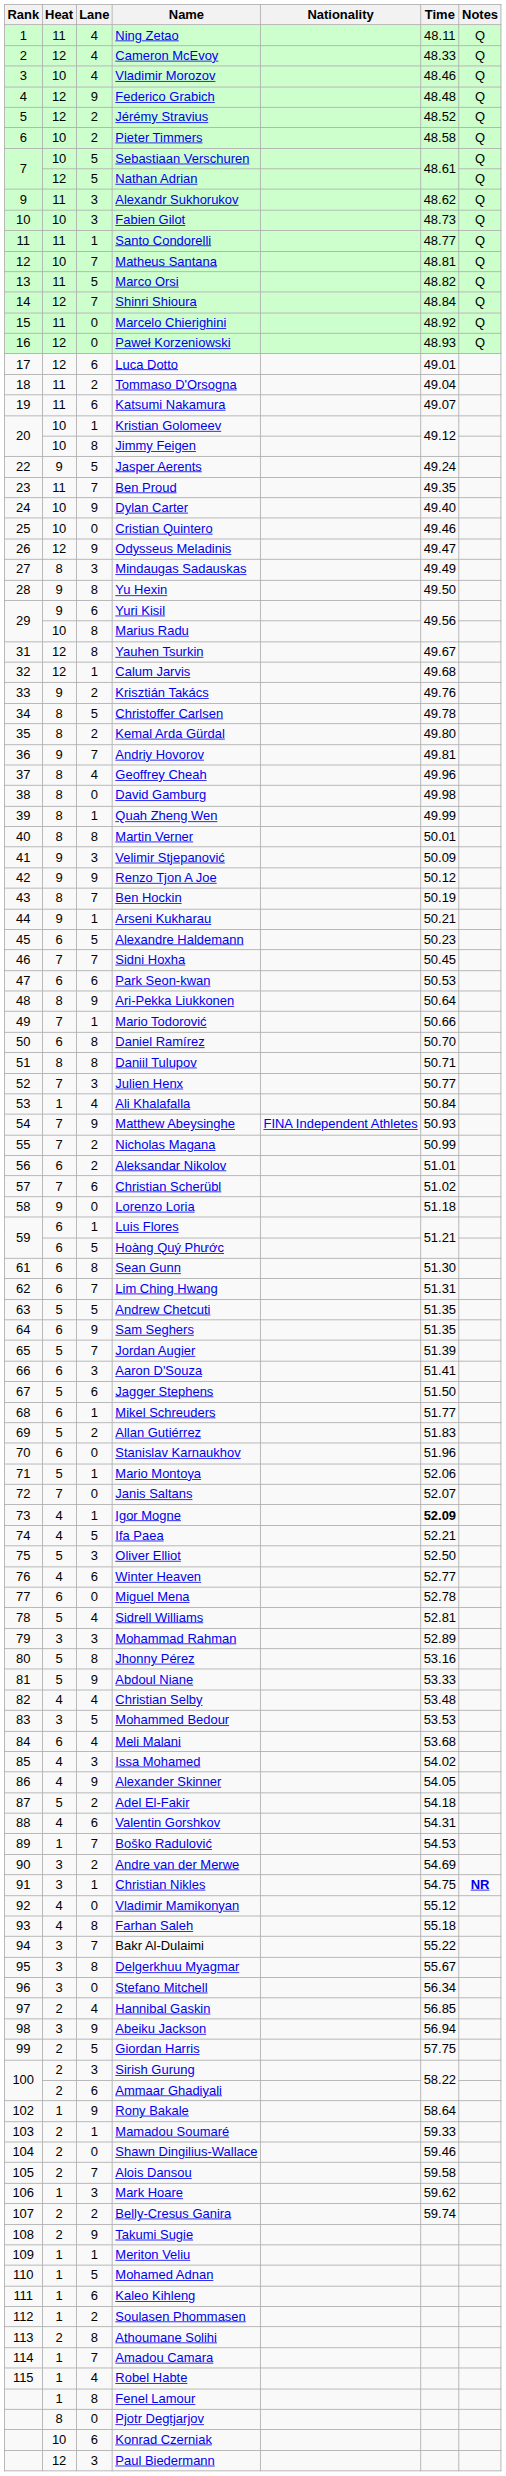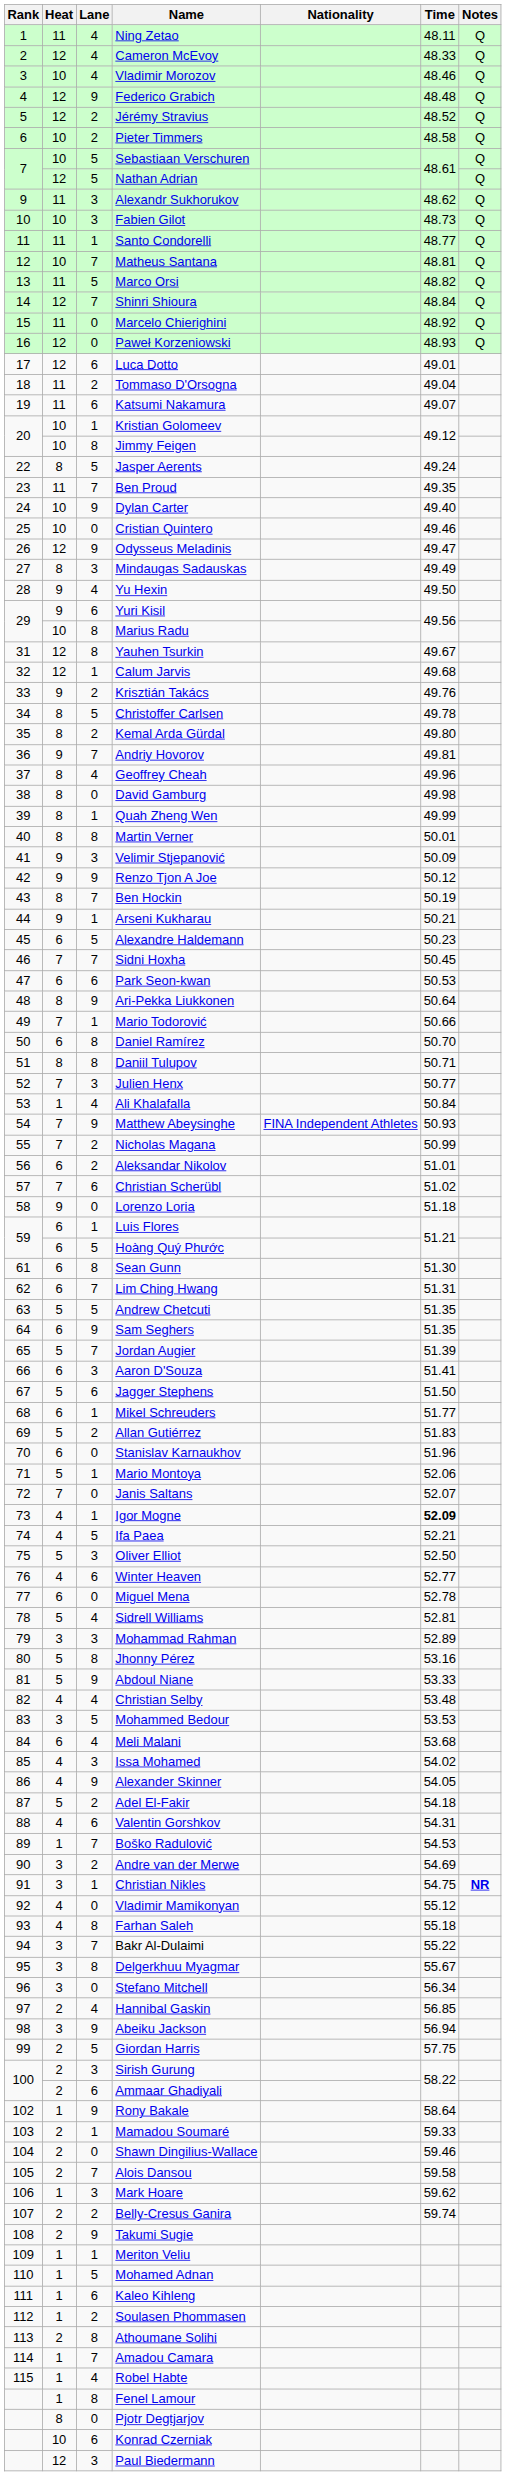 <table class="wikitable sortable" style="text-align:center">
 <tr>
 <th>Rank</th>
 <th>Heat</th>
 <th>Lane</th>
 <th>Name</th>
 <th>Nationality</th>
 <th>Time</th>
 <th>Notes</th>
 </tr>
 <tr bgcolor=ccffcc>
 <td>1</td>
 <td>11</td>
 <td>4</td>
 <td align=left><a href='#'>Ning Zetao</a></td>
 <td align=left></td>
 <td>48.11</td>
 <td>Q</td>
 </tr>
 <tr bgcolor=ccffcc>
 <td>2</td>
 <td>12</td>
 <td>4</td>
 <td align=left><a href='#'>Cameron McEvoy</a></td>
 <td align=left></td>
 <td>48.33</td>
 <td>Q</td>
 </tr>
 <tr bgcolor=ccffcc>
 <td>3</td>
 <td>10</td>
 <td>4</td>
 <td align=left><a href='#'>Vladimir Morozov</a></td>
 <td align=left></td>
 <td>48.46</td>
 <td>Q</td>
 </tr>
 <tr bgcolor=ccffcc>
 <td>4</td>
 <td>12</td>
 <td>9</td>
 <td align=left><a href='#'>Federico Grabich</a></td>
 <td align=left></td>
 <td>48.48</td>
 <td>Q</td>
 </tr>
 <tr bgcolor=ccffcc>
 <td>5</td>
 <td>12</td>
 <td>2</td>
 <td align=left><a href='#'>Jérémy Stravius</a></td>
 <td align=left></td>
 <td>48.52</td>
 <td>Q</td>
 </tr>
 <tr bgcolor=ccffcc>
 <td>6</td>
 <td>10</td>
 <td>2</td>
 <td align=left><a href='#'>Pieter Timmers</a></td>
 <td align=left></td>
 <td>48.58</td>
 <td>Q</td>
 </tr>
 <tr bgcolor=ccffcc>
 <td rowspan=2>7</td>
 <td>10</td>
 <td>5</td>
 <td align=left><a href='#'>Sebastiaan Verschuren</a></td>
 <td align=left></td>
 <td rowspan=2>48.61</td>
 <td>Q</td>
 </tr>
 <tr bgcolor=ccffcc>
 <td>12</td>
 <td>5</td>
 <td align=left><a href='#'>Nathan Adrian</a></td>
 <td align=left></td>
 <td>Q</td>
 </tr>
 <tr bgcolor=ccffcc>
 <td>9</td>
 <td>11</td>
 <td>3</td>
 <td align=left><a href='#'>Alexandr Sukhorukov</a></td>
 <td align=left></td>
 <td>48.62</td>
 <td>Q</td>
 </tr>
 <tr bgcolor=ccffcc>
 <td>10</td>
 <td>10</td>
 <td>3</td>
 <td align=left><a href='#'>Fabien Gilot</a></td>
 <td align=left></td>
 <td>48.73</td>
 <td>Q</td>
 </tr>
 <tr bgcolor=ccffcc>
 <td>11</td>
 <td>11</td>
 <td>1</td>
 <td align=left><a href='#'>Santo Condorelli</a></td>
 <td align=left></td>
 <td>48.77</td>
 <td>Q</td>
 </tr>
 <tr bgcolor=ccffcc>
 <td>12</td>
 <td>10</td>
 <td>7</td>
 <td align=left><a href='#'>Matheus Santana</a></td>
 <td align=left></td>
 <td>48.81</td>
 <td>Q</td>
 </tr>
 <tr bgcolor=ccffcc>
 <td>13</td>
 <td>11</td>
 <td>5</td>
 <td align=left><a href='#'>Marco Orsi</a></td>
 <td align=left></td>
 <td>48.82</td>
 <td>Q</td>
 </tr>
 <tr bgcolor=ccffcc>
 <td>14</td>
 <td>12</td>
 <td>7</td>
 <td align=left><a href='#'>Shinri Shioura</a></td>
 <td align=left></td>
 <td>48.84</td>
 <td>Q</td>
 </tr>
 <tr bgcolor=ccffcc>
 <td>15</td>
 <td>11</td>
 <td>0</td>
 <td align=left><a href='#'>Marcelo Chierighini</a></td>
 <td align=left></td>
 <td>48.92</td>
 <td>Q</td>
 </tr>
 <tr bgcolor=ccffcc>
 <td>16</td>
 <td>12</td>
 <td>0</td>
 <td align=left><a href='#'>Paweł Korzeniowski</a></td>
 <td align=left></td>
 <td>48.93</td>
 <td>Q</td>
 </tr>
 <tr>
 <td>17</td>
 <td>12</td>
 <td>6</td>
 <td align=left><a href='#'>Luca Dotto</a></td>
 <td align=left></td>
 <td>49.01</td>
 <td></td>
 </tr>
 <tr>
 <td>18</td>
 <td>11</td>
 <td>2</td>
 <td align=left><a href='#'>Tommaso D'Orsogna</a></td>
 <td align=left></td>
 <td>49.04</td>
 <td></td>
 </tr>
 <tr>
 <td>19</td>
 <td>11</td>
 <td>6</td>
 <td align=left><a href='#'>Katsumi Nakamura</a></td>
 <td align=left></td>
 <td>49.07</td>
 <td></td>
 </tr>
 <tr>
 <td rowspan=2>20</td>
 <td>10</td>
 <td>1</td>
 <td align=left><a href='#'>Kristian Golomeev</a></td>
 <td align=left></td>
 <td rowspan=2>49.12</td>
 <td></td>
 </tr>
 <tr>
 <td>10</td>
 <td>8</td>
 <td align=left><a href='#'>Jimmy Feigen</a></td>
 <td align=left></td>
 <td></td>
 </tr>
 <tr>
 <td>22</td>
-<td>9</td>
+<td>8</td>
 <td>5</td>
 <td align=left><a href='#'>Jasper Aerents</a></td>
 <td align=left></td>
 <td>49.24</td>
 <td></td>
 </tr>
 <tr>
 <td>23</td>
 <td>11</td>
 <td>7</td>
 <td align=left><a href='#'>Ben Proud</a></td>
 <td align=left></td>
 <td>49.35</td>
 <td></td>
 </tr>
 <tr>
 <td>24</td>
 <td>10</td>
 <td>9</td>
 <td align=left><a href='#'>Dylan Carter</a></td>
 <td align=left></td>
 <td>49.40</td>
 <td></td>
 </tr>
 <tr>
 <td>25</td>
 <td>10</td>
 <td>0</td>
 <td align=left><a href='#'>Cristian Quintero</a></td>
 <td align=left></td>
 <td>49.46</td>
 <td></td>
 </tr>
 <tr>
 <td>26</td>
 <td>12</td>
 <td>9</td>
 <td align=left><a href='#'>Odysseus Meladinis</a></td>
 <td align=left></td>
 <td>49.47</td>
 <td></td>
 </tr>
 <tr>
 <td>27</td>
 <td>8</td>
 <td>3</td>
 <td align=left><a href='#'>Mindaugas Sadauskas</a></td>
 <td align=left></td>
 <td>49.49</td>
 <td></td>
 </tr>
 <tr>
 <td>28</td>
 <td>9</td>
-<td>8</td>
+<td>4</td>
 <td align=left><a href='#'>Yu Hexin</a></td>
 <td align=left></td>
 <td>49.50</td>
 <td></td>
 </tr>
 <tr>
 <td rowspan=2>29</td>
 <td>9</td>
 <td>6</td>
 <td align=left><a href='#'>Yuri Kisil</a></td>
 <td align=left></td>
 <td rowspan=2>49.56</td>
 <td></td>
 </tr>
 <tr>
 <td>10</td>
 <td>8</td>
 <td align=left><a href='#'>Marius Radu</a></td>
 <td align=left></td>
 <td></td>
 </tr>
 <tr>
 <td>31</td>
 <td>12</td>
 <td>8</td>
 <td align=left><a href='#'>Yauhen Tsurkin</a></td>
 <td align=left></td>
 <td>49.67</td>
 <td></td>
 </tr>
 <tr>
 <td>32</td>
 <td>12</td>
 <td>1</td>
 <td align=left><a href='#'>Calum Jarvis</a></td>
 <td align=left></td>
 <td>49.68</td>
 <td></td>
 </tr>
 <tr>
 <td>33</td>
 <td>9</td>
 <td>2</td>
 <td align=left><a href='#'>Krisztián Takács</a></td>
 <td align=left></td>
 <td>49.76</td>
 <td></td>
 </tr>
 <tr>
 <td>34</td>
 <td>8</td>
 <td>5</td>
 <td align=left><a href='#'>Christoffer Carlsen</a></td>
 <td align=left></td>
 <td>49.78</td>
 <td></td>
 </tr>
 <tr>
 <td>35</td>
 <td>8</td>
 <td>2</td>
 <td align=left><a href='#'>Kemal Arda Gürdal</a></td>
 <td align=left></td>
 <td>49.80</td>
 <td></td>
 </tr>
 <tr>
 <td>36</td>
 <td>9</td>
 <td>7</td>
 <td align=left><a href='#'>Andriy Hovorov</a></td>
 <td align=left></td>
 <td>49.81</td>
 <td></td>
 </tr>
 <tr>
 <td>37</td>
 <td>8</td>
 <td>4</td>
 <td align=left><a href='#'>Geoffrey Cheah</a></td>
 <td align=left></td>
 <td>49.96</td>
 <td></td>
 </tr>
 <tr>
 <td>38</td>
 <td>8</td>
 <td>0</td>
 <td align=left><a href='#'>David Gamburg</a></td>
 <td align=left></td>
 <td>49.98</td>
 <td></td>
 </tr>
 <tr>
 <td>39</td>
 <td>8</td>
 <td>1</td>
 <td align=left><a href='#'>Quah Zheng Wen</a></td>
 <td align=left></td>
 <td>49.99</td>
 <td></td>
 </tr>
 <tr>
 <td>40</td>
 <td>8</td>
 <td>8</td>
 <td align=left><a href='#'>Martin Verner</a></td>
 <td align=left></td>
 <td>50.01</td>
 <td></td>
 </tr>
 <tr>
 <td>41</td>
 <td>9</td>
 <td>3</td>
 <td align=left><a href='#'>Velimir Stjepanović</a></td>
 <td align=left></td>
 <td>50.09</td>
 <td></td>
 </tr>
 <tr>
 <td>42</td>
 <td>9</td>
 <td>9</td>
 <td align=left><a href='#'>Renzo Tjon A Joe</a></td>
 <td align=left></td>
 <td>50.12</td>
 <td></td>
 </tr>
 <tr>
 <td>43</td>
 <td>8</td>
 <td>7</td>
 <td align=left><a href='#'>Ben Hockin</a></td>
 <td align=left></td>
 <td>50.19</td>
 <td></td>
 </tr>
 <tr>
 <td>44</td>
 <td>9</td>
 <td>1</td>
 <td align=left><a href='#'>Arseni Kukharau</a></td>
 <td align=left></td>
 <td>50.21</td>
 <td></td>
 </tr>
 <tr>
 <td>45</td>
 <td>6</td>
 <td>5</td>
 <td align=left><a href='#'>Alexandre Haldemann</a></td>
 <td align=left></td>
 <td>50.23</td>
 <td></td>
 </tr>
 <tr>
 <td>46</td>
 <td>7</td>
 <td>7</td>
 <td align=left><a href='#'>Sidni Hoxha</a></td>
 <td align=left></td>
 <td>50.45</td>
 <td></td>
 </tr>
 <tr>
 <td>47</td>
 <td>6</td>
 <td>6</td>
 <td align=left><a href='#'>Park Seon-kwan</a></td>
 <td align=left></td>
 <td>50.53</td>
 <td></td>
 </tr>
 <tr>
 <td>48</td>
 <td>8</td>
 <td>9</td>
 <td align=left><a href='#'>Ari-Pekka Liukkonen</a></td>
 <td align=left></td>
 <td>50.64</td>
 <td></td>
 </tr>
 <tr>
 <td>49</td>
 <td>7</td>
 <td>1</td>
 <td align=left><a href='#'>Mario Todorović</a></td>
 <td align=left></td>
 <td>50.66</td>
 <td></td>
 </tr>
 <tr>
 <td>50</td>
 <td>6</td>
 <td>8</td>
 <td align=left><a href='#'>Daniel Ramírez</a></td>
 <td align=left></td>
 <td>50.70</td>
 <td></td>
 </tr>
 <tr>
 <td>51</td>
 <td>8</td>
 <td>8</td>
 <td align=left><a href='#'>Daniil Tulupov</a></td>
 <td align=left></td>
 <td>50.71</td>
 <td></td>
 </tr>
 <tr>
 <td>52</td>
 <td>7</td>
 <td>3</td>
 <td align=left><a href='#'>Julien Henx</a></td>
 <td align=left></td>
 <td>50.77</td>
 <td></td>
 </tr>
 <tr>
 <td>53</td>
 <td>1</td>
 <td>4</td>
 <td align=left><a href='#'>Ali Khalafalla</a></td>
 <td align=left></td>
 <td>50.84</td>
 <td></td>
 </tr>
 <tr>
 <td>54</td>
 <td>7</td>
 <td>9</td>
 <td align=left><a href='#'>Matthew Abeysinghe</a></td>
 <td align=left><a href='#'>FINA Independent Athletes</a></td>
 <td>50.93</td>
 <td></td>
 </tr>
 <tr>
 <td>55</td>
 <td>7</td>
 <td>2</td>
 <td align=left><a href='#'>Nicholas Magana</a></td>
 <td align=left></td>
 <td>50.99</td>
 <td></td>
 </tr>
 <tr>
 <td>56</td>
 <td>6</td>
 <td>2</td>
 <td align=left><a href='#'>Aleksandar Nikolov</a></td>
 <td align=left></td>
 <td>51.01</td>
 <td></td>
 </tr>
 <tr>
 <td>57</td>
 <td>7</td>
 <td>6</td>
 <td align=left><a href='#'>Christian Scherübl</a></td>
 <td align=left></td>
 <td>51.02</td>
 <td></td>
 </tr>
 <tr>
 <td>58</td>
 <td>9</td>
 <td>0</td>
 <td align=left><a href='#'>Lorenzo Loria</a></td>
 <td align=left></td>
 <td>51.18</td>
 <td></td>
 </tr>
 <tr>
 <td rowspan=2>59</td>
 <td>6</td>
 <td>1</td>
 <td align=left><a href='#'>Luis Flores</a></td>
 <td align=left></td>
 <td rowspan=2>51.21</td>
 <td></td>
 </tr>
 <tr>
 <td>6</td>
 <td>5</td>
 <td align=left><a href='#'>Hoàng Quý Phước</a></td>
 <td align=left></td>
 <td></td>
 </tr>
 <tr>
 <td>61</td>
 <td>6</td>
 <td>8</td>
 <td align=left><a href='#'>Sean Gunn</a></td>
 <td align=left></td>
 <td>51.30</td>
 <td></td>
 </tr>
 <tr>
 <td>62</td>
 <td>6</td>
 <td>7</td>
 <td align=left><a href='#'>Lim Ching Hwang</a></td>
 <td align=left></td>
 <td>51.31</td>
 <td></td>
 </tr>
 <tr>
 <td>63</td>
 <td>5</td>
 <td>5</td>
 <td align=left><a href='#'>Andrew Chetcuti</a></td>
 <td align=left></td>
 <td>51.35</td>
 <td></td>
 </tr>
 <tr>
 <td>64</td>
 <td>6</td>
 <td>9</td>
 <td align=left><a href='#'>Sam Seghers</a></td>
 <td align=left></td>
 <td>51.35</td>
 <td></td>
 </tr>
 <tr>
 <td>65</td>
 <td>5</td>
 <td>7</td>
 <td align=left><a href='#'>Jordan Augier</a></td>
 <td align=left></td>
 <td>51.39</td>
 <td></td>
 </tr>
 <tr>
 <td>66</td>
 <td>6</td>
 <td>3</td>
 <td align=left><a href='#'>Aaron D'Souza</a></td>
 <td align=left></td>
 <td>51.41</td>
 <td></td>
 </tr>
 <tr>
 <td>67</td>
 <td>5</td>
 <td>6</td>
 <td align=left><a href='#'>Jagger Stephens</a></td>
 <td align=left></td>
 <td>51.50</td>
 <td></td>
 </tr>
 <tr>
 <td>68</td>
 <td>6</td>
 <td>1</td>
 <td align=left><a href='#'>Mikel Schreuders</a></td>
 <td align=left></td>
 <td>51.77</td>
 <td></td>
 </tr>
 <tr>
 <td>69</td>
 <td>5</td>
 <td>2</td>
 <td align=left><a href='#'>Allan Gutiérrez</a></td>
 <td align=left></td>
 <td>51.83</td>
 <td></td>
 </tr>
 <tr>
 <td>70</td>
 <td>6</td>
 <td>0</td>
 <td align=left><a href='#'>Stanislav Karnaukhov</a></td>
 <td align=left></td>
 <td>51.96</td>
 <td></td>
 </tr>
 <tr>
 <td>71</td>
 <td>5</td>
 <td>1</td>
 <td align=left><a href='#'>Mario Montoya</a></td>
 <td align=left></td>
 <td>52.06</td>
 <td></td>
 </tr>
 <tr>
 <td>72</td>
 <td>7</td>
 <td>0</td>
 <td align=left><a href='#'>Janis Saltans</a></td>
 <td align=left></td>
 <td>52.07</td>
 <td></td>
 </tr>
 <tr>
 <td>73</td>
 <td>4</td>
 <td>1</td>
 <td align=left><a href='#'>Igor Mogne</a></td>
 <td align=left></td>
 <td><strong>52.09</strong></td>
 <td></td>
 </tr>
 <tr>
 <td>74</td>
 <td>4</td>
 <td>5</td>
 <td align=left><a href='#'>Ifa Paea</a></td>
 <td align=left></td>
 <td>52.21</td>
 <td></td>
 </tr>
 <tr>
 <td>75</td>
 <td>5</td>
 <td>3</td>
 <td align=left><a href='#'>Oliver Elliot</a></td>
 <td align=left></td>
 <td>52.50</td>
 <td></td>
 </tr>
 <tr>
 <td>76</td>
 <td>4</td>
 <td>6</td>
 <td align=left><a href='#'>Winter Heaven</a></td>
 <td align=left></td>
 <td>52.77</td>
 <td></td>
 </tr>
 <tr>
 <td>77</td>
 <td>6</td>
 <td>0</td>
 <td align=left><a href='#'>Miguel Mena</a></td>
 <td align=left></td>
 <td>52.78</td>
 <td></td>
 </tr>
 <tr>
 <td>78</td>
 <td>5</td>
 <td>4</td>
 <td align=left><a href='#'>Sidrell Williams</a></td>
 <td align=left></td>
 <td>52.81</td>
 <td></td>
 </tr>
 <tr>
 <td>79</td>
 <td>3</td>
 <td>3</td>
 <td align=left><a href='#'>Mohammad Rahman</a></td>
 <td align=left></td>
 <td>52.89</td>
 <td></td>
 </tr>
 <tr>
 <td>80</td>
 <td>5</td>
 <td>8</td>
 <td align=left><a href='#'>Jhonny Pérez</a></td>
 <td align=left></td>
 <td>53.16</td>
 <td></td>
 </tr>
 <tr>
 <td>81</td>
 <td>5</td>
 <td>9</td>
 <td align=left><a href='#'>Abdoul Niane</a></td>
 <td align=left></td>
 <td>53.33</td>
 <td></td>
 </tr>
 <tr>
 <td>82</td>
 <td>4</td>
 <td>4</td>
 <td align=left><a href='#'>Christian Selby</a></td>
 <td align=left></td>
 <td>53.48</td>
 <td></td>
 </tr>
 <tr>
 <td>83</td>
 <td>3</td>
 <td>5</td>
 <td align=left><a href='#'>Mohammed Bedour</a></td>
 <td align=left></td>
 <td>53.53</td>
 <td></td>
 </tr>
 <tr>
 <td>84</td>
 <td>6</td>
 <td>4</td>
 <td align=left><a href='#'>Meli Malani</a></td>
 <td align=left></td>
 <td>53.68</td>
 <td></td>
 </tr>
 <tr>
 <td>85</td>
 <td>4</td>
 <td>3</td>
 <td align=left><a href='#'>Issa Mohamed</a></td>
 <td align=left></td>
 <td>54.02</td>
 <td></td>
 </tr>
 <tr>
 <td>86</td>
 <td>4</td>
 <td>9</td>
 <td align=left><a href='#'>Alexander Skinner</a></td>
 <td align=left></td>
 <td>54.05</td>
 <td></td>
 </tr>
 <tr>
 <td>87</td>
 <td>5</td>
 <td>2</td>
 <td align=left><a href='#'>Adel El-Fakir</a></td>
 <td align=left></td>
 <td>54.18</td>
 <td></td>
 </tr>
 <tr>
 <td>88</td>
 <td>4</td>
 <td>6</td>
 <td align=left><a href='#'>Valentin Gorshkov</a></td>
 <td align=left></td>
 <td>54.31</td>
 <td></td>
 </tr>
 <tr>
 <td>89</td>
 <td>1</td>
 <td>7</td>
 <td align=left><a href='#'>Boško Radulović</a></td>
 <td align=left></td>
 <td>54.53</td>
 <td></td>
 </tr>
 <tr>
 <td>90</td>
 <td>3</td>
 <td>2</td>
 <td align=left><a href='#'>Andre van der Merwe</a></td>
 <td align=left></td>
 <td>54.69</td>
 <td></td>
 </tr>
 <tr>
 <td>91</td>
 <td>3</td>
 <td>1</td>
 <td align=left><a href='#'>Christian Nikles</a></td>
 <td align=left></td>
 <td>54.75</td>
 <td><strong><a href='#'>NR</a></strong></td>
 </tr>
 <tr>
 <td>92</td>
 <td>4</td>
 <td>0</td>
 <td align=left><a href='#'>Vladimir Mamikonyan</a></td>
 <td align=left></td>
 <td>55.12</td>
 <td></td>
 </tr>
 <tr>
 <td>93</td>
 <td>4</td>
 <td>8</td>
 <td align=left><a href='#'>Farhan Saleh</a></td>
 <td align=left></td>
 <td>55.18</td>
 <td></td>
 </tr>
 <tr>
 <td>94</td>
 <td>3</td>
 <td>7</td>
 <td align=left>Bakr Al-Dulaimi</td>
 <td align=left></td>
 <td>55.22</td>
 <td></td>
 </tr>
 <tr>
 <td>95</td>
 <td>3</td>
 <td>8</td>
 <td align=left><a href='#'>Delgerkhuu Myagmar</a></td>
 <td align=left></td>
 <td>55.67</td>
 <td></td>
 </tr>
 <tr>
 <td>96</td>
 <td>3</td>
 <td>0</td>
 <td align=left><a href='#'>Stefano Mitchell</a></td>
 <td align=left></td>
 <td>56.34</td>
 <td></td>
 </tr>
 <tr>
 <td>97</td>
 <td>2</td>
 <td>4</td>
 <td align=left><a href='#'>Hannibal Gaskin</a></td>
 <td align=left></td>
 <td>56.85</td>
 <td></td>
 </tr>
 <tr>
 <td>98</td>
 <td>3</td>
 <td>9</td>
 <td align=left><a href='#'>Abeiku Jackson</a></td>
 <td align=left></td>
 <td>56.94</td>
 <td></td>
 </tr>
 <tr>
 <td>99</td>
 <td>2</td>
 <td>5</td>
 <td align=left><a href='#'>Giordan Harris</a></td>
 <td align=left></td>
 <td>57.75</td>
 <td></td>
 </tr>
 <tr>
 <td rowspan=2>100</td>
 <td>2</td>
 <td>3</td>
 <td align=left><a href='#'>Sirish Gurung</a></td>
 <td align=left></td>
 <td rowspan=2>58.22</td>
 <td></td>
 </tr>
 <tr>
 <td>2</td>
 <td>6</td>
 <td align=left><a href='#'>Ammaar Ghadiyali</a></td>
 <td align=left></td>
 <td></td>
 </tr>
 <tr>
 <td>102</td>
 <td>1</td>
 <td>9</td>
 <td align=left><a href='#'>Rony Bakale</a></td>
 <td align=left></td>
 <td>58.64</td>
 <td></td>
 </tr>
 <tr>
 <td>103</td>
 <td>2</td>
 <td>1</td>
 <td align=left><a href='#'>Mamadou Soumaré</a></td>
 <td align=left></td>
 <td>59.33</td>
 <td></td>
 </tr>
 <tr>
 <td>104</td>
 <td>2</td>
 <td>0</td>
 <td align=left><a href='#'>Shawn Dingilius-Wallace</a></td>
 <td align=left></td>
 <td>59.46</td>
 <td></td>
 </tr>
 <tr>
 <td>105</td>
 <td>2</td>
 <td>7</td>
 <td align=left><a href='#'>Alois Dansou</a></td>
 <td align=left></td>
 <td>59.58</td>
 <td></td>
 </tr>
 <tr>
 <td>106</td>
 <td>1</td>
 <td>3</td>
 <td align=left><a href='#'>Mark Hoare</a></td>
 <td align=left></td>
 <td>59.62</td>
 <td></td>
 </tr>
 <tr>
 <td>107</td>
 <td>2</td>
 <td>2</td>
 <td align=left><a href='#'>Belly-Cresus Ganira</a></td>
 <td align=left></td>
 <td>59.74</td>
 <td></td>
 </tr>
 <tr>
 <td>108</td>
 <td>2</td>
 <td>9</td>
 <td align=left><a href='#'>Takumi Sugie</a></td>
 <td align=left></td>
 <td></td>
 <td></td>
 </tr>
 <tr>
 <td>109</td>
 <td>1</td>
 <td>1</td>
 <td align=left><a href='#'>Meriton Veliu</a></td>
 <td align=left></td>
 <td></td>
 <td></td>
 </tr>
 <tr>
 <td>110</td>
 <td>1</td>
 <td>5</td>
 <td align=left><a href='#'>Mohamed Adnan</a></td>
 <td align=left></td>
 <td></td>
 <td></td>
 </tr>
 <tr>
 <td>111</td>
 <td>1</td>
 <td>6</td>
 <td align=left><a href='#'>Kaleo Kihleng</a></td>
 <td align=left></td>
 <td></td>
 <td></td>
 </tr>
 <tr>
 <td>112</td>
 <td>1</td>
 <td>2</td>
 <td align=left><a href='#'>Soulasen Phommasen</a></td>
 <td align=left></td>
 <td></td>
 <td></td>
 </tr>
 <tr>
 <td>113</td>
 <td>2</td>
 <td>8</td>
 <td align=left><a href='#'>Athoumane Solihi</a></td>
 <td align=left></td>
 <td></td>
 <td></td>
 </tr>
 <tr>
 <td>114</td>
 <td>1</td>
 <td>7</td>
 <td align=left><a href='#'>Amadou Camara</a></td>
 <td align=left></td>
 <td></td>
 <td></td>
 </tr>
 <tr>
 <td>115</td>
 <td>1</td>
 <td>4</td>
 <td align=left><a href='#'>Robel Habte</a></td>
 <td align=left></td>
 <td></td>
 <td></td>
 </tr>
 <tr>
 <td></td>
 <td>1</td>
 <td>8</td>
 <td align=left><a href='#'>Fenel Lamour</a></td>
 <td align=left></td>
 <td></td>
 <td></td>
 </tr>
 <tr>
 <td></td>
 <td>8</td>
 <td>0</td>
 <td align=left><a href='#'>Pjotr Degtjarjov</a></td>
 <td align=left></td>
 <td></td>
 <td></td>
 </tr>
 <tr>
 <td></td>
 <td>10</td>
 <td>6</td>
 <td align=left><a href='#'>Konrad Czerniak</a></td>
 <td align=left></td>
 <td></td>
 <td></td>
 </tr>
 <tr>
 <td></td>
 <td>12</td>
 <td>3</td>
 <td align=left><a href='#'>Paul Biedermann</a></td>
 <td align=left></td>
 <td></td>
 <td></td>
 </tr>
 </table>
